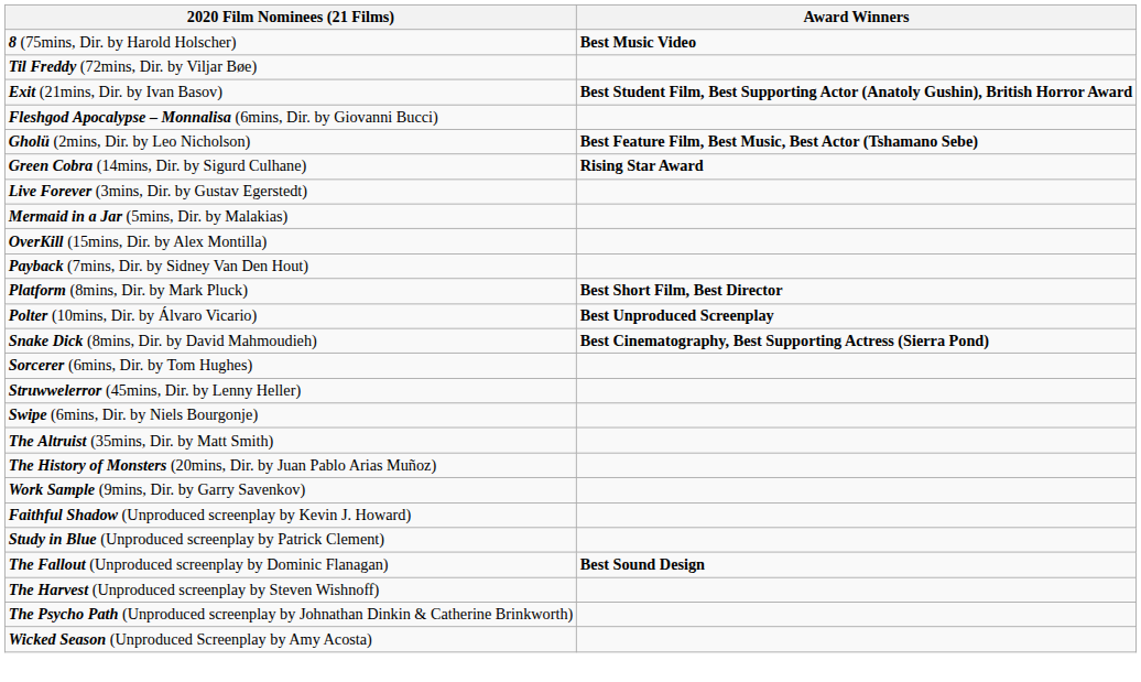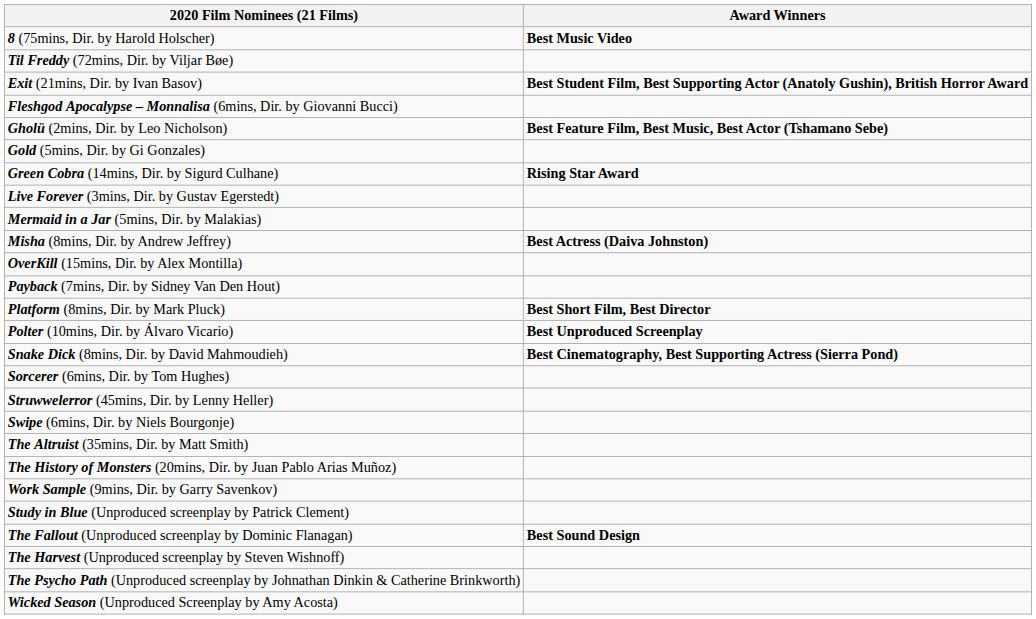 <table class="wikitable mw-collapsible mw-collapsed">
 <tr>
 <th>2020 Film Nominees (21 Films)</th>
 <th>Award Winners</th>
 </tr>
 <tr>
 <td><strong><em>8</em></strong> (75mins, Dir. by Harold Holscher)</td>
 <td><strong>Best Music Video</strong></td>
 </tr>
 <tr>
 <td><strong><em>Til</em></strong> <strong><em>Freddy</em></strong> (72mins, Dir. by Viljar Bøe)</td>
 <td></td>
 </tr>
 <tr>
 <td><strong><em>Exit</em></strong> (21mins, Dir. by Ivan Basov)</td>
 <td><strong>Best Student Film, Best Supporting Actor (Anatoly Gushin), British  Horror Award</strong></td>
 </tr>
 <tr>
 <td><strong><em>Fleshgod</em></strong> <strong><em>Apocalypse  – Monnalisa</em></strong> (6mins, Dir. by Giovanni Bucci)</td>
 <td></td>
 </tr>
 <tr>
 <td><strong><em>Gholü</em></strong> (2mins, Dir. by Leo Nicholson)</td>
 <td><strong>Best Feature Film, Best Music, Best Actor (Tshamano Sebe)</strong></td>
 </tr>
 <tr>
+<td><strong><em>Gold</em></strong> (5mins, Dir. by Gi Gonzales)</td>
+<td></td>
+</tr>
+<tr>
 <td><strong><em>Green</em></strong> <strong><em>Cobra</em></strong> (14mins, Dir. by Sigurd Culhane)</td>
 <td><strong>Rising Star Award</strong></td>
 </tr>
 <tr>
 <td><strong><em>Live</em></strong> <strong><em>Forever</em></strong> (3mins, Dir. by Gustav Egerstedt)</td>
 <td></td>
 </tr>
 <tr>
 <td><strong><em>Mermaid</em></strong> <strong><em>in</em></strong> <strong><em>a Jar</em></strong> (5mins, Dir. by Malakias)</td>
 <td></td>
+</tr>
+<tr>
+<td><strong><em>Misha</em></strong> (8mins, Dir. by Andrew Jeffrey)</td>
+<td><strong>Best Actress (Daiva Johnston)</strong></td>
 </tr>
 <tr>
 <td><strong><em>OverKill</em></strong> (15mins, Dir. by Alex Montilla)</td>
 <td></td>
 </tr>
 <tr>
 <td><strong><em>Payback</em></strong> (7mins, Dir. by Sidney Van Den Hout)</td>
 <td></td>
 </tr>
 <tr>
 <td><strong><em>Platform</em></strong> (8mins, Dir. by Mark Pluck)</td>
 <td><strong>Best Short Film, Best Director</strong></td>
 </tr>
 <tr>
 <td><strong><em>Polter</em></strong> (10mins, Dir. by Álvaro Vicario)</td>
 <td><strong>Best Unproduced Screenplay</strong></td>
 </tr>
 <tr>
 <td><strong><em>Snake</em></strong> <strong><em>Dick</em></strong> (8mins, Dir. by David Mahmoudieh)</td>
 <td><strong>Best Cinematography, Best Supporting Actress (Sierra Pond)</strong></td>
 </tr>
 <tr>
 <td><strong><em>Sorcerer</em></strong> (6mins, Dir. by Tom Hughes)</td>
 <td></td>
 </tr>
 <tr>
 <td><strong><em>Struwwelerror</em></strong> (45mins, Dir. by Lenny Heller)</td>
 <td></td>
 </tr>
 <tr>
 <td><strong><em>Swipe</em></strong> (6mins, Dir. by Niels Bourgonje)</td>
 <td></td>
 </tr>
 <tr>
 <td><strong><em>The</em></strong> <strong><em>Altruist</em></strong> (35mins, Dir. by Matt Smith)</td>
 <td></td>
 </tr>
 <tr>
 <td><strong><em>The History of Monsters</em></strong> (20mins, Dir. by Juan Pablo Arias Muñoz)</td>
 <td></td>
 </tr>
 <tr>
 <td><strong><em>Work Sample</em></strong> (9mins, Dir. by Garry Savenkov)</td>
 <td></td>
 </tr>
 <tr>
-<td><strong><em>Faithful Shadow</em></strong> (Unproduced screenplay by Kevin J. Howard)</td>
-<td></td>
-</tr>
-<tr>
 <td><strong><em>Study in Blue</em></strong> (Unproduced screenplay by Patrick Clement)</td>
 <td></td>
 </tr>
 <tr>
 <td><strong><em>The Fallout</em></strong> (Unproduced screenplay by Dominic Flanagan)</td>
 <td><strong>Best Sound Design</strong></td>
 </tr>
 <tr>
 <td><strong><em>The Harvest</em></strong> (Unproduced screenplay by Steven Wishnoff)</td>
 <td></td>
 </tr>
 <tr>
 <td><strong><em>The Psycho Path</em></strong> (Unproduced screenplay by Johnathan Dinkin & Catherine Brinkworth)</td>
 <td></td>
 </tr>
 <tr>
 <td><strong><em>Wicked Season</em></strong> (Unproduced Screenplay by Amy Acosta)</td>
 <td></td>
 </tr>
 </table>
